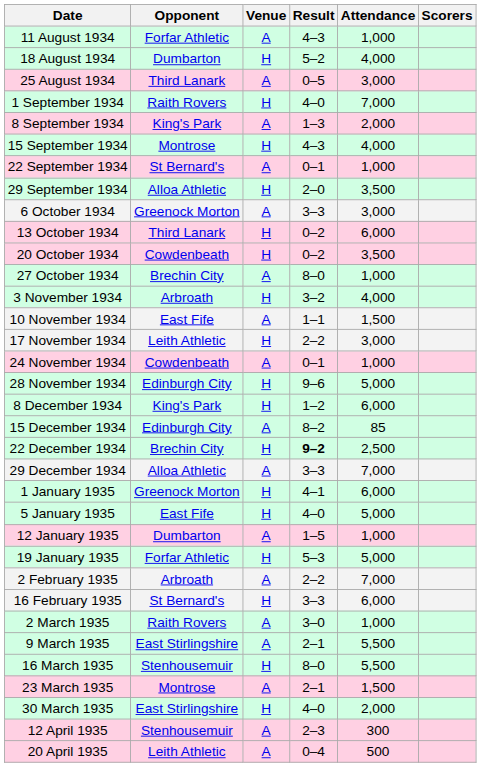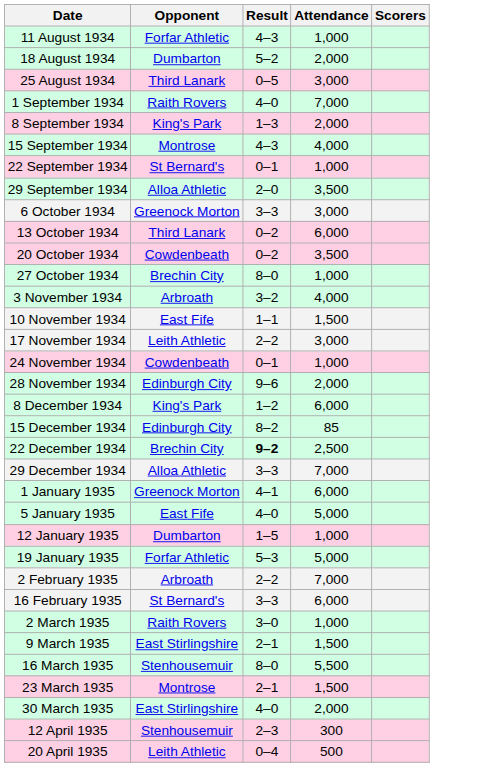 <table class="wikitable sortable" style="font-size:95%; text-align:center">
 <tr>
 <th>Date</th>
 <th>Opponent</th>
-<th>Venue</th>
 <th>Result</th>
 <th>Attendance</th>
 <th>Scorers</th>
 </tr>
 <tr bgcolor = "#d0ffe3">
 <td>11 August 1934</td>
 <td><a href='#'>Forfar Athletic</a></td>
-<td><a href='#'>A</a></td>
 <td>4–3</td>
 <td>1,000</td>
 <td></td>
 </tr>
 <tr bgcolor = "#d0ffe3">
 <td>18 August 1934</td>
 <td><a href='#'>Dumbarton</a></td>
-<td><a href='#'>H</a></td>
 <td>5–2</td>
-<td>4,000</td>
+<td>2,000</td>
 <td></td>
 </tr>
 <tr bgcolor = "#ffd0e3">
 <td>25 August 1934</td>
 <td><a href='#'>Third Lanark</a></td>
-<td><a href='#'>A</a></td>
 <td>0–5</td>
 <td>3,000</td>
 <td></td>
 </tr>
 <tr bgcolor = "#d0ffe3">
 <td>1 September 1934</td>
 <td><a href='#'>Raith Rovers</a></td>
-<td><a href='#'>H</a></td>
 <td>4–0</td>
 <td>7,000</td>
 <td></td>
 </tr>
 <tr bgcolor = "#ffd0e3">
 <td>8 September 1934</td>
 <td><a href='#'>King's Park</a></td>
-<td><a href='#'>A</a></td>
 <td>1–3</td>
 <td>2,000</td>
 <td></td>
 </tr>
 <tr bgcolor = "#d0ffe3">
 <td>15 September 1934</td>
 <td><a href='#'>Montrose</a></td>
-<td><a href='#'>H</a></td>
 <td>4–3</td>
 <td>4,000</td>
 <td></td>
 </tr>
 <tr bgcolor = "#ffd0e3">
 <td>22 September 1934</td>
 <td><a href='#'>St Bernard's</a></td>
-<td><a href='#'>A</a></td>
 <td>0–1</td>
 <td>1,000</td>
 <td></td>
 </tr>
 <tr bgcolor = "#d0ffe3">
 <td>29 September 1934</td>
 <td><a href='#'>Alloa Athletic</a></td>
-<td><a href='#'>H</a></td>
 <td>2–0</td>
 <td>3,500</td>
 <td></td>
 </tr>
 <tr bgcolor = "#f3f3f3">
 <td>6 October 1934</td>
 <td><a href='#'>Greenock Morton</a></td>
-<td><a href='#'>A</a></td>
 <td>3–3</td>
 <td>3,000</td>
 <td></td>
 </tr>
 <tr bgcolor = "#ffd0e3">
 <td>13 October 1934</td>
 <td><a href='#'>Third Lanark</a></td>
-<td><a href='#'>H</a></td>
 <td>0–2</td>
 <td>6,000</td>
 <td></td>
 </tr>
 <tr bgcolor = "#ffd0e3">
 <td>20 October 1934</td>
 <td><a href='#'>Cowdenbeath</a></td>
-<td><a href='#'>H</a></td>
 <td>0–2</td>
 <td>3,500</td>
 <td></td>
 </tr>
 <tr bgcolor = "#d0ffe3">
 <td>27 October 1934</td>
 <td><a href='#'>Brechin City</a></td>
-<td><a href='#'>A</a></td>
 <td>8–0</td>
 <td>1,000</td>
 <td></td>
 </tr>
 <tr bgcolor = "#d0ffe3">
 <td>3 November 1934</td>
 <td><a href='#'>Arbroath</a></td>
-<td><a href='#'>H</a></td>
 <td>3–2</td>
 <td>4,000</td>
 <td></td>
 </tr>
 <tr bgcolor = "#f3f3f3">
 <td>10 November 1934</td>
 <td><a href='#'>East Fife</a></td>
-<td><a href='#'>A</a></td>
 <td>1–1</td>
 <td>1,500</td>
 <td></td>
 </tr>
 <tr bgcolor = "#f3f3f3">
 <td>17 November 1934</td>
 <td><a href='#'>Leith Athletic</a></td>
-<td><a href='#'>H</a></td>
 <td>2–2</td>
 <td>3,000</td>
 <td></td>
 </tr>
 <tr bgcolor = "#ffd0e3">
 <td>24 November 1934</td>
 <td><a href='#'>Cowdenbeath</a></td>
-<td><a href='#'>A</a></td>
 <td>0–1</td>
 <td>1,000</td>
 <td></td>
 </tr>
 <tr bgcolor = "#d0ffe3">
 <td>28 November 1934</td>
 <td><a href='#'>Edinburgh City</a></td>
-<td><a href='#'>H</a></td>
 <td>9–6</td>
-<td>5,000</td>
+<td>2,000</td>
 <td></td>
 </tr>
 <tr bgcolor = "#d0ffe3">
 <td>8 December 1934</td>
 <td><a href='#'>King's Park</a></td>
-<td><a href='#'>H</a></td>
 <td>1–2</td>
 <td>6,000</td>
 <td></td>
 </tr>
 <tr bgcolor = "#d0ffe3">
 <td>15 December 1934</td>
 <td><a href='#'>Edinburgh City</a></td>
-<td><a href='#'>A</a></td>
 <td>8–2</td>
 <td>85</td>
 <td></td>
 </tr>
 <tr bgcolor = "#d0ffe3">
 <td>22 December 1934</td>
 <td><a href='#'>Brechin City</a></td>
-<td><a href='#'>H</a></td>
 <td><strong>9–2</strong></td>
 <td>2,500</td>
 <td></td>
 </tr>
 <tr bgcolor = "#f3f3f3">
 <td>29 December 1934</td>
 <td><a href='#'>Alloa Athletic</a></td>
-<td><a href='#'>A</a></td>
 <td>3–3</td>
 <td>7,000</td>
 <td></td>
 </tr>
 <tr bgcolor = "#d0ffe3">
 <td>1 January 1935</td>
 <td><a href='#'>Greenock Morton</a></td>
-<td><a href='#'>H</a></td>
 <td>4–1</td>
 <td>6,000</td>
 <td></td>
 </tr>
 <tr bgcolor = "#d0ffe3">
 <td>5 January 1935</td>
 <td><a href='#'>East Fife</a></td>
-<td><a href='#'>H</a></td>
 <td>4–0</td>
 <td>5,000</td>
 <td></td>
 </tr>
 <tr bgcolor = "#ffd0e3">
 <td>12 January 1935</td>
 <td><a href='#'>Dumbarton</a></td>
-<td><a href='#'>A</a></td>
 <td>1–5</td>
 <td>1,000</td>
 <td></td>
 </tr>
 <tr bgcolor = "#d0ffe3">
 <td>19 January 1935</td>
 <td><a href='#'>Forfar Athletic</a></td>
-<td><a href='#'>H</a></td>
 <td>5–3</td>
 <td>5,000</td>
 <td></td>
 </tr>
 <tr bgcolor = "#f3f3f3">
 <td>2 February 1935</td>
 <td><a href='#'>Arbroath</a></td>
-<td><a href='#'>A</a></td>
 <td>2–2</td>
 <td>7,000</td>
 <td></td>
 </tr>
 <tr bgcolor = "#f3f3f3">
 <td>16 February 1935</td>
 <td><a href='#'>St Bernard's</a></td>
-<td><a href='#'>H</a></td>
 <td>3–3</td>
 <td>6,000</td>
 <td></td>
 </tr>
 <tr bgcolor = "#d0ffe3">
 <td>2 March 1935</td>
 <td><a href='#'>Raith Rovers</a></td>
-<td><a href='#'>A</a></td>
 <td>3–0</td>
 <td>1,000</td>
 <td></td>
 </tr>
 <tr bgcolor = "#d0ffe3">
 <td>9 March 1935</td>
 <td><a href='#'>East Stirlingshire</a></td>
-<td><a href='#'>A</a></td>
 <td>2–1</td>
-<td>5,500</td>
+<td>1,500</td>
 <td></td>
 </tr>
 <tr bgcolor = "#d0ffe3">
 <td>16 March 1935</td>
 <td><a href='#'>Stenhousemuir</a></td>
-<td><a href='#'>H</a></td>
 <td>8–0</td>
 <td>5,500</td>
 <td></td>
 </tr>
 <tr bgcolor = "#ffd0e3">
 <td>23 March 1935</td>
 <td><a href='#'>Montrose</a></td>
-<td><a href='#'>A</a></td>
 <td>2–1</td>
 <td>1,500</td>
 <td></td>
 </tr>
 <tr bgcolor = "#d0ffe3">
 <td>30 March 1935</td>
 <td><a href='#'>East Stirlingshire</a></td>
-<td><a href='#'>H</a></td>
 <td>4–0</td>
 <td>2,000</td>
 <td></td>
 </tr>
 <tr bgcolor = "#ffd0e3">
 <td>12 April 1935</td>
 <td><a href='#'>Stenhousemuir</a></td>
-<td><a href='#'>A</a></td>
 <td>2–3</td>
 <td>300</td>
 <td></td>
 </tr>
 <tr bgcolor = "#ffd0e3">
 <td>20 April 1935</td>
 <td><a href='#'>Leith Athletic</a></td>
-<td><a href='#'>A</a></td>
 <td>0–4</td>
 <td>500</td>
 <td></td>
 </tr>
 </table>
